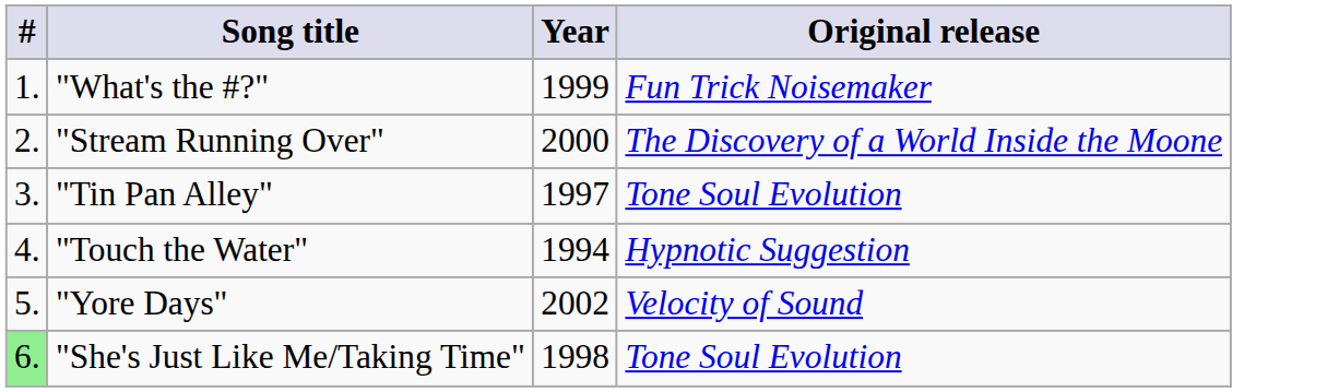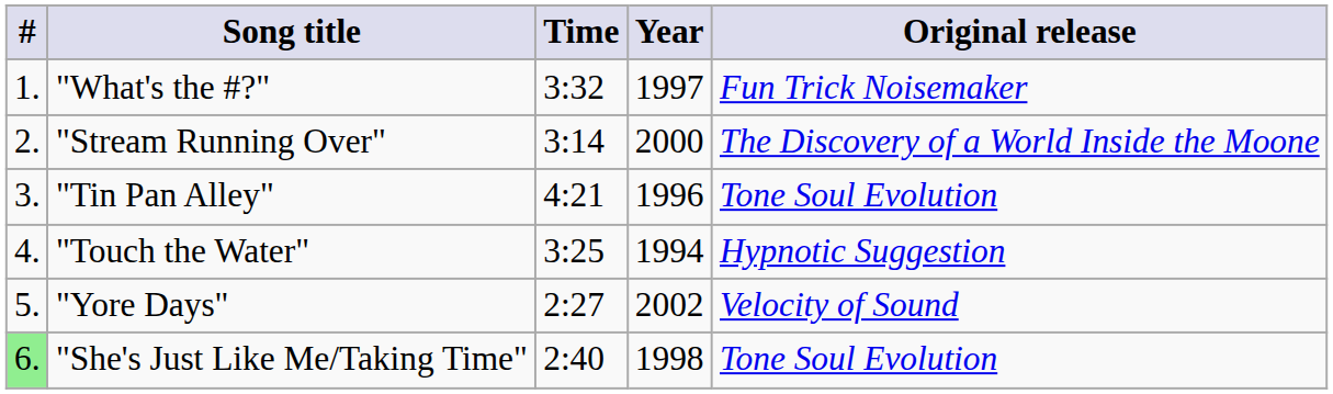 <table class="wikitable" style="text-align:left; margin: 5px;">
 <tr>
 <th style="background:#ddddee;">#</th>
 <th style="background:#ddddee;">Song title</th>
+<th style="background:#ddddee;">Time</th>
 <th style="background:#ddddee;">Year</th>
 <th style="background:#ddddee;">Original release</th>
 </tr>
 <tr>
 <td>1.</td>
 <td>"What's the #?"</td>
-<td>1999</td>
+<td>3:32</td>
+<td>1997</td>
 <td><em><a href='#'>Fun Trick Noisemaker</a></em></td>
 </tr>
 <tr>
 <td>2.</td>
 <td>"Stream Running Over"</td>
+<td>3:14</td>
 <td>2000</td>
 <td><em><a href='#'>The Discovery of a World Inside the Moone</a></em></td>
 </tr>
 <tr>
 <td>3.</td>
 <td>"Tin Pan Alley"</td>
-<td>1997</td>
+<td>4:21</td>
+<td>1996</td>
 <td><em><a href='#'>Tone Soul Evolution</a></em></td>
 </tr>
 <tr>
 <td>4.</td>
 <td>"Touch the Water"</td>
+<td>3:25</td>
 <td>1994</td>
 <td><em><a href='#'>Hypnotic Suggestion</a></em></td>
 </tr>
 <tr>
 <td>5.</td>
 <td>"Yore Days"</td>
+<td>2:27</td>
 <td>2002</td>
 <td><em><a href='#'>Velocity of Sound</a></em></td>
 </tr>
 <tr>
 <td style="background: lightgreen;">6.</td>
 <td>"She's Just Like Me/Taking Time"</td>
+<td>2:40</td>
 <td>1998</td>
 <td><em><a href='#'>Tone Soul Evolution</a></em></td>
 </tr>
 </table>
